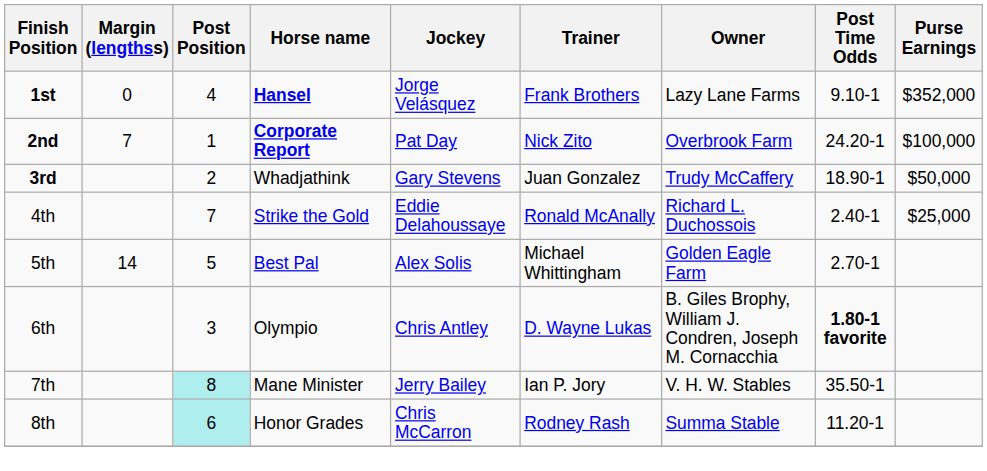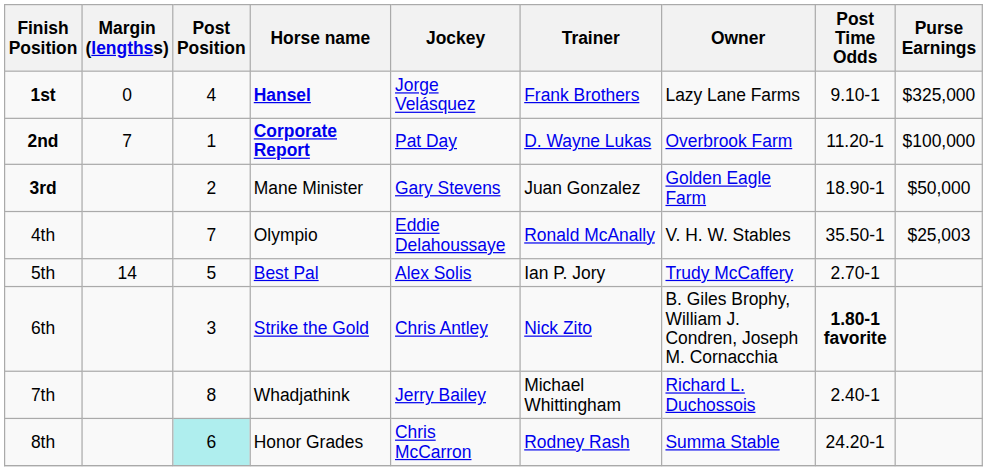 <table class="wikitable sortable" | border="2" cellpadding="1" style="border-collapse: collapse; font-size:90%">
 <tr>
 <th width="45px">Finish <br> Position</th>
 <th width="45px">Margin<br> <span>(<a href='#'>lengths</a>s)</span></th>
 <th width="40px">Post <br> Position</th>
 <th width="110px">Horse name</th>
 <th width="100px">Jockey</th>
 <th width="110px">Trainer</th>
 <th width="120px">Owner</th>
 <th width="60px">Post Time <br> Odds</th>
 <th width="65px">Purse <br> Earnings</th>
 </tr>
 <tr>
 <td align=center><strong>1<span>st</span></strong></td>
 <td align=center>0</td>
 <td align=center>4</td>
 <td><strong><a href='#'>Hansel</a></strong></td>
 <td><a href='#'>Jorge Velásquez</a></td>
 <td><a href='#'>Frank Brothers</a></td>
 <td>Lazy Lane Farms</td>
 <td align=center>9.10-1</td>
-<td align=center>$352,000</td>
+<td align=center>$325,000</td>
 </tr>
 <tr>
 <td align=center><strong>2<span>nd</span></strong></td>
 <td align=center>7</td>
 <td align=center>1</td>
 <td><strong><a href='#'>Corporate Report</a></strong></td>
 <td><a href='#'>Pat Day</a></td>
-<td><a href='#'>Nick Zito</a></td>
+<td><a href='#'>D. Wayne Lukas</a></td>
 <td><a href='#'>Overbrook Farm</a></td>
-<td align=center>24.20-1</td>
+<td align=center>11.20-1</td>
 <td align=center>$100,000</td>
 </tr>
 <tr>
 <td align=center><strong>3<span>rd</span></strong></td>
 <td align=center></td>
 <td align=center>2</td>
-<td>Whadjathink</td>
+<td>Mane Minister</td>
 <td><a href='#'>Gary Stevens</a></td>
 <td>Juan Gonzalez</td>
-<td><a href='#'>Trudy McCaffery</a></td>
+<td><a href='#'>Golden Eagle Farm</a></td>
 <td align=center>18.90-1</td>
 <td align=center>$50,000</td>
 </tr>
 <tr>
 <td align=center>4<span>th</span></td>
 <td align=center></td>
 <td align=center>7</td>
-<td><a href='#'>Strike the Gold</a></td>
+<td>Olympio</td>
 <td><a href='#'>Eddie Delahoussaye</a></td>
 <td><a href='#'>Ronald McAnally</a></td>
-<td><a href='#'>Richard L. Duchossois</a></td>
-<td align=center>2.40-1</td>
-<td align=center>$25,000</td>
+<td>V. H. W. Stables</td>
+<td align=center>35.50-1</td>
+<td align=center>$25,003</td>
 </tr>
 <tr>
 <td align=center>5<span>th</span></td>
 <td align=center>14</td>
 <td align=center>5</td>
 <td><a href='#'>Best Pal</a></td>
 <td><a href='#'>Alex Solis</a></td>
-<td>Michael Whittingham</td>
-<td><a href='#'>Golden Eagle Farm</a></td>
+<td>Ian P. Jory</td>
+<td><a href='#'>Trudy McCaffery</a></td>
 <td align=center>2.70-1</td>
 <td align=center></td>
 </tr>
 <tr>
 <td align=center>6<span>th</span></td>
 <td align=center></td>
 <td align=center>3</td>
-<td>Olympio</td>
+<td><a href='#'>Strike the Gold</a></td>
 <td><a href='#'>Chris Antley</a></td>
-<td><a href='#'>D. Wayne Lukas</a></td>
+<td><a href='#'>Nick Zito</a></td>
 <td>B. Giles Brophy, William J. Condren, Joseph M. Cornacchia</td>
 <td align=center><strong>1.80-1</strong><br> <strong><span>favorite</span></strong></td>
 <td></td>
 </tr>
 <tr>
 <td align=center>7<span>th</span></td>
 <td align=center></td>
-<td align=center style="background: paleturquoise;">8</td>
-<td>Mane Minister</td>
+<td align=center>8</td>
+<td>Whadjathink</td>
 <td><a href='#'>Jerry Bailey</a></td>
-<td>Ian P. Jory</td>
-<td>V. H. W. Stables</td>
-<td align=center>35.50-1</td>
+<td>Michael Whittingham</td>
+<td><a href='#'>Richard L. Duchossois</a></td>
+<td align=center>2.40-1</td>
 <td></td>
 </tr>
 <tr>
 <td align=center>8<span>th</span></td>
 <td align=center></td>
 <td align=center style="background: paleturquoise;">6</td>
 <td>Honor Grades</td>
 <td><a href='#'>Chris McCarron</a></td>
 <td><a href='#'>Rodney Rash</a></td>
 <td><a href='#'>Summa Stable</a></td>
-<td align=center>11.20-1</td>
+<td align=center>24.20-1</td>
 <td></td>
 </tr>
 <tr>
 </tr>
 </table>
